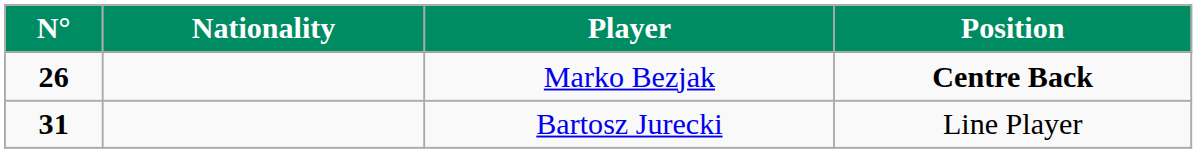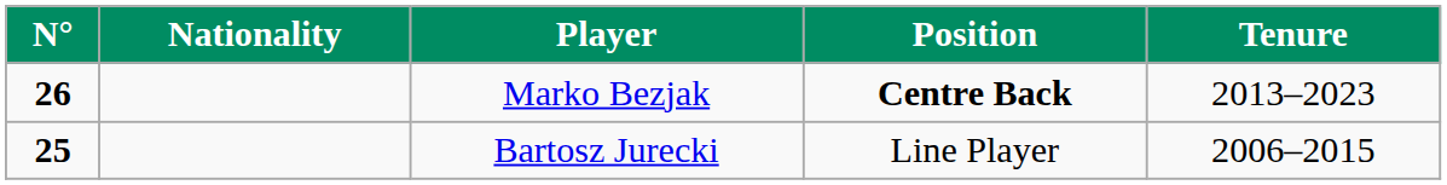 <table class="wikitable" style="font-size:100%; text-align:center;" width=50%>
 <tr>
 <th style="color:#FFFFFF; background:#008C62">N°</th>
 <th style="color:#FFFFFF; background:#008C62">Nationality</th>
 <th style="color:#FFFFFF; background:#008C62">Player</th>
 <th style="color:#FFFFFF; background:#008C62">Position</th>
+<th style="color:#FFFFFF; background:#008C62">Tenure</th>
 </tr>
 <tr>
 <td><strong>26</strong></td>
 <td></td>
 <td><a href='#'>Marko Bezjak</a></td>
 <td><strong>Centre Back</strong></td>
+<td>2013–2023</td>
 </tr>
 <tr>
-<td><strong>31</strong></td>
+<td><strong>25</strong></td>
 <td></td>
 <td><a href='#'>Bartosz Jurecki</a></td>
 <td>Line Player</td>
+<td>2006–2015</td>
 </tr>
 </table>
